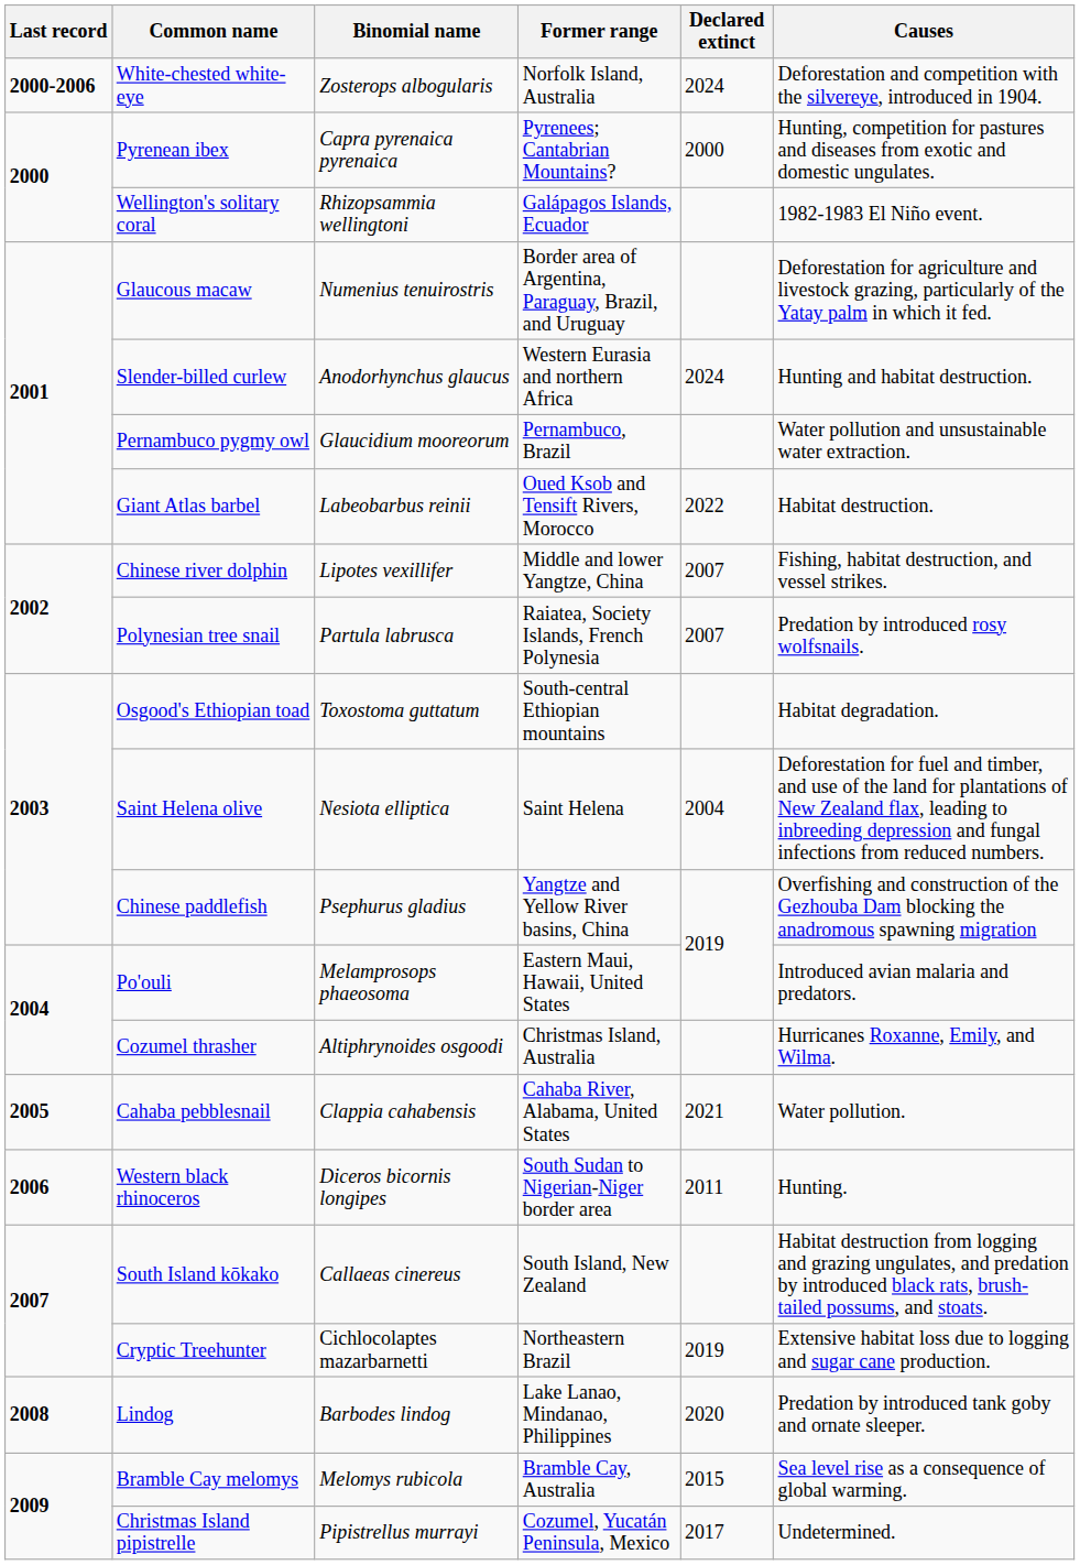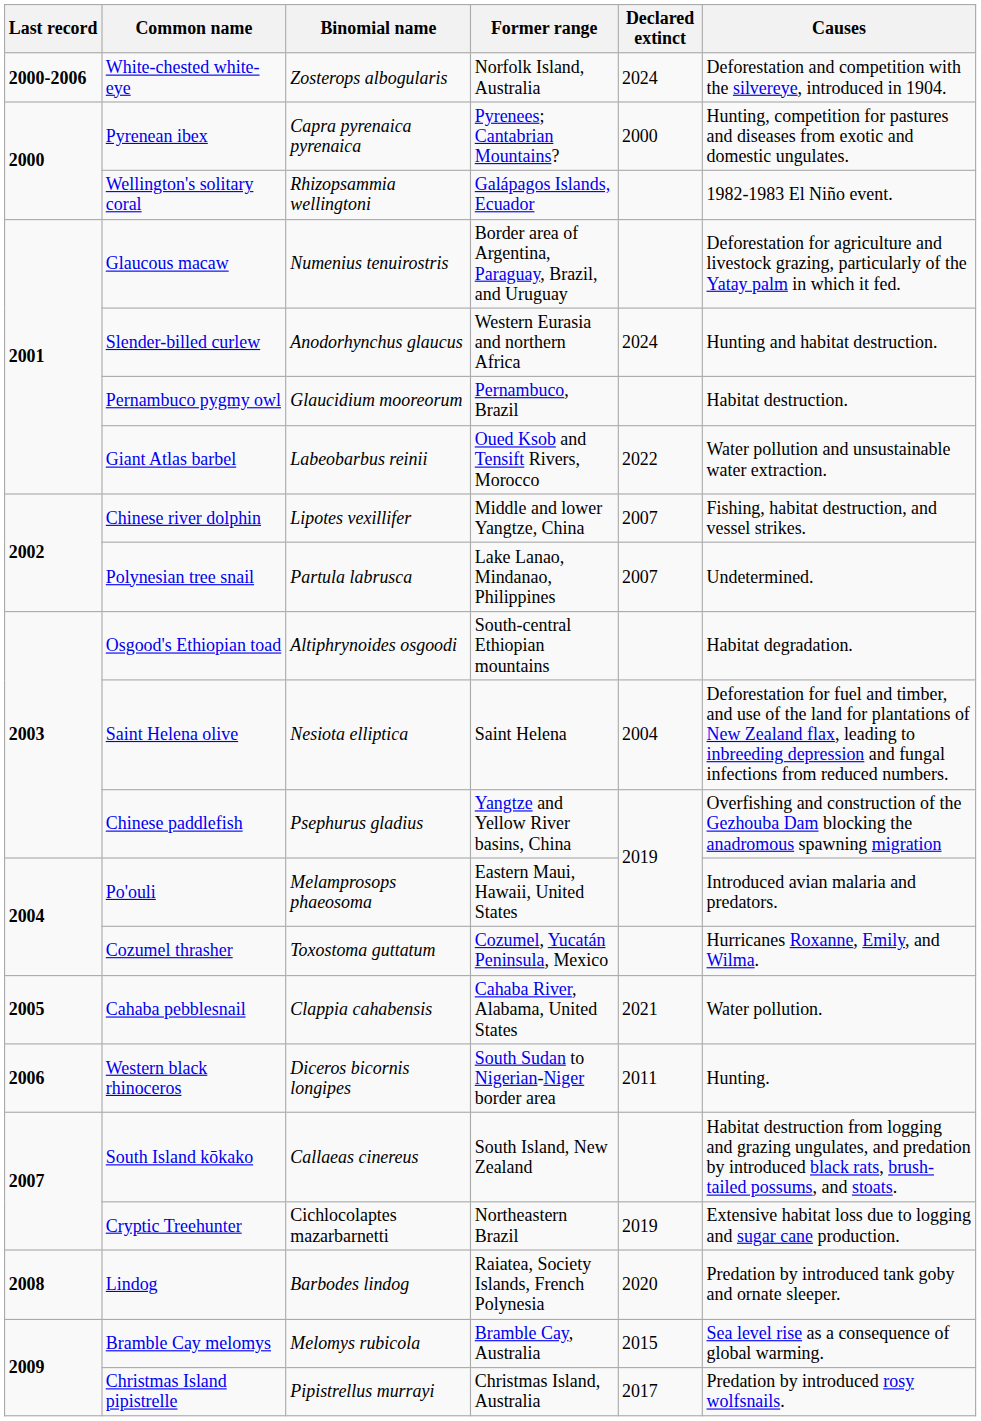 <table class="wikitable sortable">
 <tr>
 <th style="width:10%;">Last record</th>
 <th style="width:19%;">Common name</th>
 <th style="width:19%;">Binomial name</th>
 <th>Former range</th>
 <th>Declared extinct</th>
 <th>Causes</th>
 </tr>
 <tr>
 <td><strong>2000-2006</strong></td>
 <td><a href='#'>White-chested white-eye</a></td>
 <td><em>Zosterops albogularis</em></td>
 <td>Norfolk Island, Australia</td>
 <td>2024 </td>
 <td>Deforestation and competition with the <a href='#'>silvereye</a>, introduced in 1904.</td>
 </tr>
 <tr>
 <td rowspan="2"><strong>2000</strong></td>
 <td><a href='#'>Pyrenean ibex</a></td>
 <td><em>Capra pyrenaica pyrenaica</em></td>
 <td><a href='#'>Pyrenees</a>;<br><a href='#'>Cantabrian Mountains</a>?</td>
 <td>2000 </td>
 <td>Hunting, competition for pastures and diseases from exotic and domestic ungulates.</td>
 </tr>
 <tr>
 <td><a href='#'>Wellington's solitary coral</a></td>
 <td><em>Rhizopsammia wellingtoni</em></td>
 <td><a href='#'>Galápagos Islands, Ecuador</a></td>
 <td></td>
 <td>1982-1983 El Niño event.</td>
 </tr>
 <tr>
 <td rowspan="4"><strong>2001</strong></td>
 <td><a href='#'>Glaucous macaw</a></td>
 <td><em>Numenius tenuirostris</em></td>
 <td>Border area of Argentina, <a href='#'>Paraguay</a>, Brazil, and Uruguay</td>
 <td></td>
 <td>Deforestation for agriculture and livestock grazing, particularly of the <a href='#'>Yatay palm</a> in which it fed.</td>
 </tr>
 <tr>
 <td><a href='#'>Slender-billed curlew</a></td>
 <td><em>Anodorhynchus glaucus</em></td>
 <td>Western Eurasia and northern Africa</td>
 <td>2024 </td>
 <td>Hunting and habitat destruction.</td>
 </tr>
 <tr>
 <td><a href='#'>Pernambuco pygmy owl</a></td>
 <td><em>Glaucidium mooreorum</em></td>
 <td><a href='#'>Pernambuco</a>, Brazil</td>
 <td></td>
-<td>Water pollution and unsustainable water extraction.</td>
+<td>Habitat destruction.</td>
 </tr>
 <tr>
 <td><a href='#'>Giant Atlas barbel</a></td>
 <td><em>Labeobarbus reinii</em></td>
 <td><a href='#'>Oued Ksob</a> and <a href='#'>Tensift</a> Rivers, Morocco</td>
 <td>2022 </td>
-<td>Habitat destruction.</td>
+<td>Water pollution and unsustainable water extraction.</td>
 </tr>
 <tr>
 <td rowspan="2"><strong>2002</strong></td>
 <td><a href='#'>Chinese river dolphin</a></td>
 <td><em>Lipotes vexillifer</em></td>
 <td>Middle and lower Yangtze, China</td>
 <td>2007</td>
 <td>Fishing, habitat destruction, and vessel strikes.</td>
 </tr>
 <tr>
 <td><a href='#'>Polynesian tree snail</a></td>
 <td><em>Partula labrusca</em></td>
-<td>Raiatea, Society Islands, French Polynesia</td>
+<td>Lake Lanao, Mindanao, Philippines</td>
 <td>2007 </td>
-<td>Predation by introduced <a href='#'>rosy wolfsnails</a>.</td>
+<td>Undetermined.</td>
 </tr>
 <tr>
 <td rowspan="3"><strong>2003</strong></td>
 <td><a href='#'>Osgood's Ethiopian toad</a></td>
-<td><em>Toxostoma guttatum</em></td>
+<td><em>Altiphrynoides osgoodi</em></td>
 <td>South-central Ethiopian mountains</td>
 <td></td>
 <td>Habitat degradation.</td>
 </tr>
 <tr>
 <td><a href='#'>Saint Helena olive</a></td>
 <td><em>Nesiota elliptica</em></td>
 <td>Saint Helena</td>
 <td>2004 </td>
 <td>Deforestation for fuel and timber, and use of the land for plantations of <a href='#'>New Zealand flax</a>, leading to <a href='#'>inbreeding depression</a> and fungal infections from reduced numbers.</td>
 </tr>
 <tr>
 <td><a href='#'>Chinese paddlefish</a></td>
 <td><em>Psephurus gladius</em></td>
 <td><a href='#'>Yangtze</a> and Yellow River basins, China</td>
 <td rowspan="2">2019 </td>
 <td>Overfishing and construction of the <a href='#'>Gezhouba Dam</a> blocking the <a href='#'>anadromous</a> spawning <a href='#'>migration</a></td>
 </tr>
 <tr>
 <td rowspan="2"><strong>2004</strong></td>
 <td><a href='#'>Po'ouli</a></td>
 <td><em>Melamprosops phaeosoma</em></td>
 <td>Eastern Maui, Hawaii, United States</td>
 <td>Introduced avian malaria and predators.</td>
 </tr>
 <tr>
 <td><a href='#'>Cozumel thrasher</a></td>
-<td><em>Altiphrynoides osgoodi</em></td>
-<td>Christmas Island, Australia</td>
+<td><em>Toxostoma guttatum</em></td>
+<td><a href='#'>Cozumel</a>, <a href='#'>Yucatán Peninsula</a>, Mexico</td>
 <td></td>
 <td>Hurricanes <a href='#'>Roxanne</a>, <a href='#'>Emily</a>, and <a href='#'>Wilma</a>.</td>
 </tr>
 <tr>
 <td><strong>2005</strong></td>
 <td><a href='#'>Cahaba pebblesnail</a></td>
 <td><em>Clappia cahabensis</em></td>
 <td><a href='#'>Cahaba River</a>, Alabama, United States</td>
 <td>2021 </td>
 <td>Water pollution.</td>
 </tr>
 <tr>
 <td><strong>2006</strong></td>
 <td><a href='#'>Western black rhinoceros</a></td>
 <td><em>Diceros bicornis longipes</em></td>
 <td><a href='#'>South Sudan</a> to <a href='#'>Nigerian</a>-<a href='#'>Niger</a> border area</td>
 <td>2011 </td>
 <td>Hunting.</td>
 </tr>
 <tr>
 <td rowspan="2"><strong>2007</strong></td>
 <td><a href='#'>South Island kōkako</a></td>
 <td><em>Callaeas cinereus</em></td>
 <td>South Island, New Zealand</td>
 <td></td>
 <td>Habitat destruction from logging and grazing ungulates, and predation by introduced <a href='#'>black rats</a>, <a href='#'>brush-tailed possums</a>, and <a href='#'>stoats</a>.</td>
 </tr>
 <tr>
 <td><a href='#'>Cryptic Treehunter</a></td>
 <td>Cichlocolaptes mazarbarnetti</td>
 <td>Northeastern Brazil</td>
 <td>2019 </td>
 <td>Extensive habitat loss due to logging and <a href='#'>sugar cane</a> production.</td>
 </tr>
 <tr>
 <td><strong>2008</strong></td>
 <td><a href='#'>Lindog</a></td>
 <td><em>Barbodes lindog</em></td>
-<td>Lake Lanao, Mindanao, Philippines</td>
+<td>Raiatea, Society Islands, French Polynesia</td>
 <td>2020 </td>
 <td>Predation by introduced tank goby and ornate sleeper.</td>
 </tr>
 <tr>
 <td rowspan="2"><strong>2009</strong></td>
 <td><a href='#'>Bramble Cay melomys</a></td>
 <td><em>Melomys rubicola</em></td>
 <td><a href='#'>Bramble Cay</a>, Australia</td>
 <td>2015 </td>
 <td><a href='#'>Sea level rise</a> as a consequence of global warming.</td>
 </tr>
 <tr>
 <td><a href='#'>Christmas Island pipistrelle</a></td>
 <td><em>Pipistrellus murrayi</em></td>
-<td><a href='#'>Cozumel</a>, <a href='#'>Yucatán Peninsula</a>, Mexico</td>
+<td>Christmas Island, Australia</td>
 <td>2017 </td>
-<td>Undetermined.</td>
+<td>Predation by introduced <a href='#'>rosy wolfsnails</a>.</td>
 </tr>
 </table>
